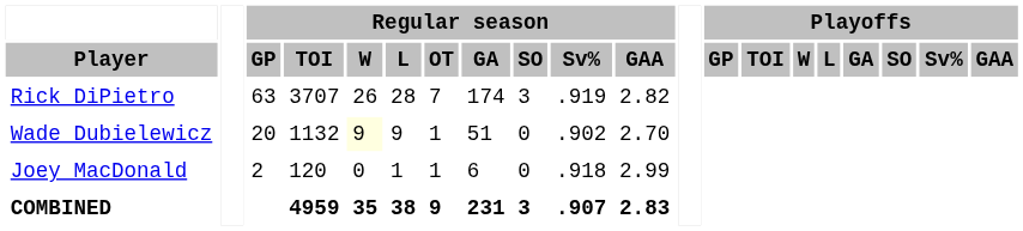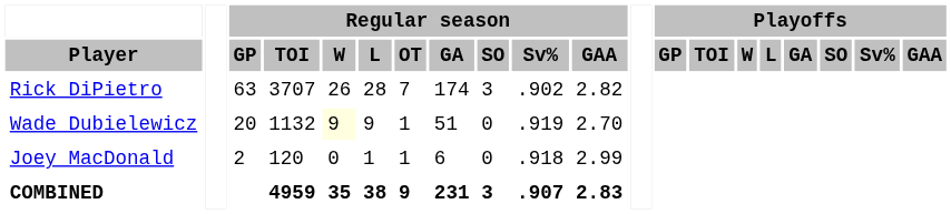 <table border="0" cellpadding="3" cellspacing="2">
 <tr align="center" bgcolor="#c0c0c0">
 <th align="center" colspan="1" bgcolor="#ffffff"> </th>
 <th align="center" rowspan="99" bgcolor="#ffffff"> </th>
 <th align="center" colspan="9">Regular season</th>
 <th align="center" rowspan="99" bgcolor="#ffffff"> </th>
 <th align="center" colspan="8">Playoffs</th>
 </tr>
 <tr align="center" bgcolor="#c0c0c0">
 <th align="center">Player</th>
 <th align="center">GP</th>
 <th align="center">TOI</th>
 <th align="center">W</th>
 <th align="center">L</th>
 <th align="center">OT</th>
 <th align="center">GA</th>
 <th align="center">SO</th>
 <th align="center">Sv%</th>
 <th align="center">GAA</th>
 <th align="center">GP</th>
 <th align="center">TOI</th>
 <th align="center">W</th>
 <th align="center">L</th>
 <th align="center">GA</th>
 <th align="center">SO</th>
 <th align="center">Sv%</th>
 <th align="center">GAA</th>
 </tr>
 <tr>
 <td><a href='#'>Rick DiPietro</a></td>
 <td>63</td>
 <td>3707</td>
 <td>26</td>
 <td>28</td>
 <td>7</td>
 <td>174</td>
 <td>3</td>
-<td>.919</td>
+<td>.902</td>
 <td>2.82</td>
 </tr>
 <tr>
 <td><a href='#'>Wade Dubielewicz</a></td>
 <td>20</td>
 <td>1132</td>
 <td style="background: lightyellow;">9</td>
 <td>9</td>
 <td>1</td>
 <td>51</td>
 <td>0</td>
-<td>.902</td>
+<td>.919</td>
 <td>2.70</td>
 </tr>
 <tr>
 <td><a href='#'>Joey MacDonald</a></td>
 <td>2</td>
 <td>120</td>
 <td>0</td>
 <td>1</td>
 <td>1</td>
 <td>6</td>
 <td>0</td>
 <td>.918</td>
 <td>2.99</td>
 </tr>
 <tr>
 <td><strong>COMBINED</strong></td>
 <td></td>
 <td><strong>4959</strong></td>
 <td><strong>35</strong></td>
 <td><strong>38</strong></td>
 <td><strong>9</strong></td>
 <td><strong>231</strong></td>
 <td><strong>3</strong></td>
 <td><strong>.907</strong></td>
 <td><strong>2.83</strong></td>
 </tr>
 </table>
